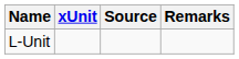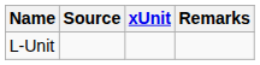 <table class="wikitable sortable">
 <tr>
 <th>Name</th>
+<th>Source</th>
 <th><a href='#'>xUnit</a></th>
-<th>Source</th>
 <th>Remarks</th>
 </tr>
 <tr>
 <td>L-Unit</td>
 <td></td>
 <td></td>
 <td></td>
 </tr>
 </table>
